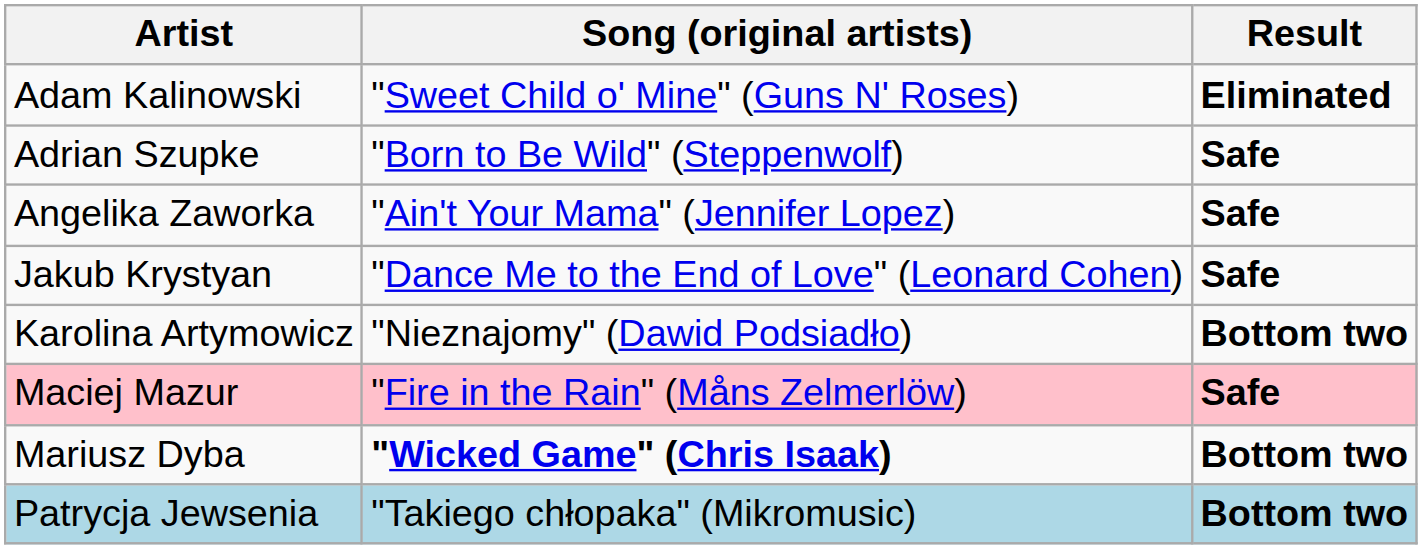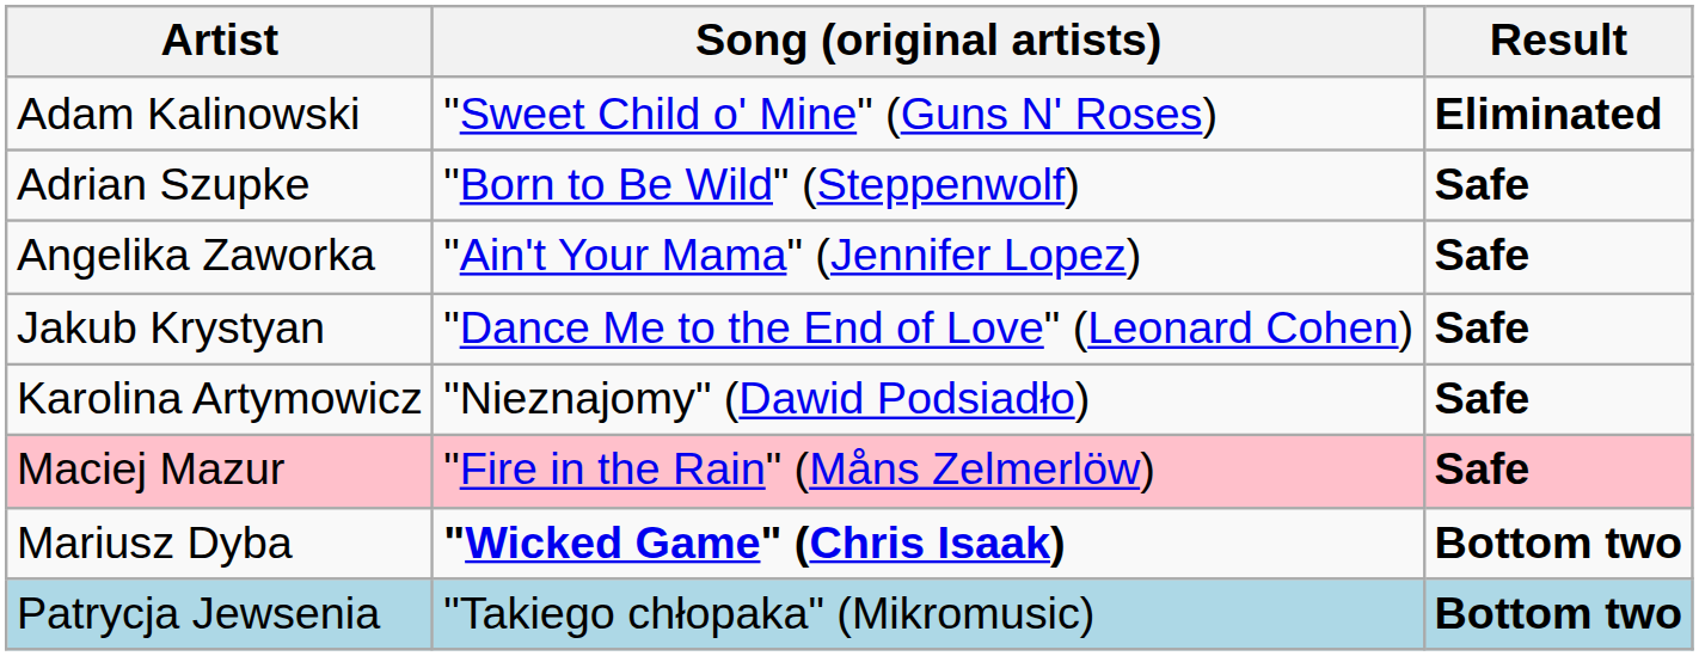 <table class=wikitable>
 <tr>
 <th>Artist</th>
 <th>Song (original artists)</th>
 <th>Result</th>
 </tr>
 <tr>
 <td>Adam Kalinowski</td>
 <td>"<a href='#'>Sweet Child o' Mine</a>" (<a href='#'>Guns N' Roses</a>)</td>
 <td><strong>Eliminated</strong></td>
 </tr>
 <tr>
 <td>Adrian Szupke</td>
 <td>"<a href='#'>Born to Be Wild</a>" (<a href='#'>Steppenwolf</a>)</td>
 <td><strong>Safe</strong></td>
 </tr>
 <tr>
 <td>Angelika Zaworka</td>
 <td>"<a href='#'>Ain't Your Mama</a>" (<a href='#'>Jennifer Lopez</a>)</td>
 <td><strong>Safe</strong></td>
 </tr>
 <tr>
 <td>Jakub Krystyan</td>
 <td>"<a href='#'>Dance Me to the End of Love</a>" (<a href='#'>Leonard Cohen</a>)</td>
 <td><strong>Safe</strong></td>
 </tr>
 <tr>
 <td>Karolina Artymowicz</td>
 <td>"Nieznajomy" (<a href='#'>Dawid Podsiadło</a>)</td>
-<td><strong>Bottom two</strong></td>
+<td><strong>Safe</strong></td>
 </tr>
 <tr style="background:pink;">
 <td>Maciej Mazur</td>
 <td>"<a href='#'>Fire in the Rain</a>" (<a href='#'>Måns Zelmerlöw</a>)</td>
 <td><strong>Safe</strong></td>
 </tr>
 <tr>
 <td>Mariusz Dyba</td>
 <td><strong>"<a href='#'>Wicked Game</a>" (<a href='#'>Chris Isaak</a>)</strong></td>
 <td><strong>Bottom two</strong></td>
 </tr>
 <tr style="background:lightblue;">
 <td>Patrycja Jewsenia</td>
 <td>"Takiego chłopaka" (Mikromusic)</td>
 <td><strong>Bottom two</strong></td>
 </tr>
 </table>
